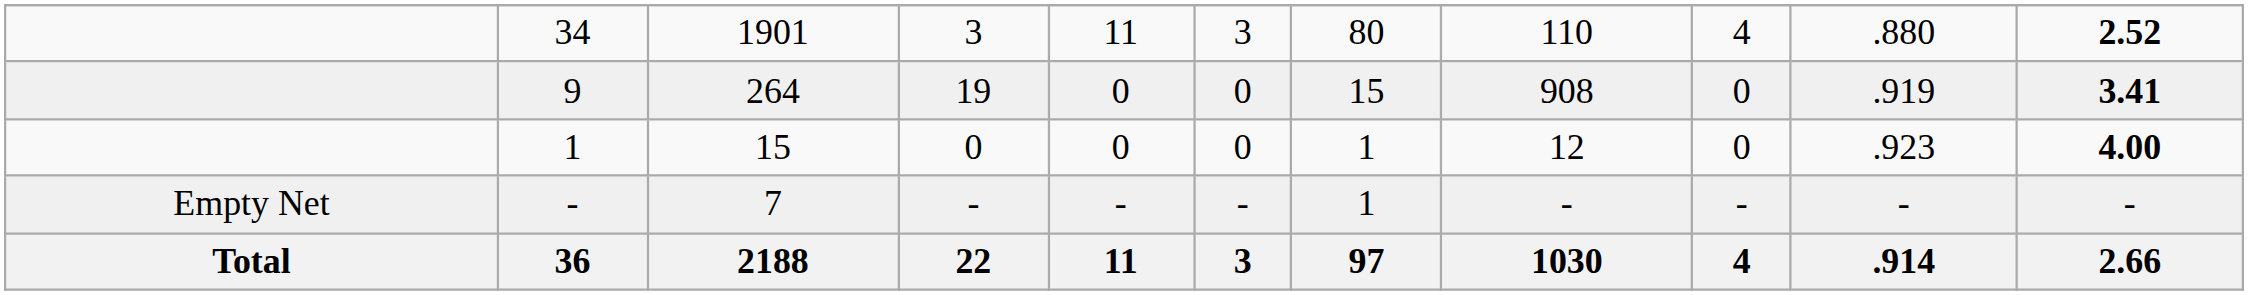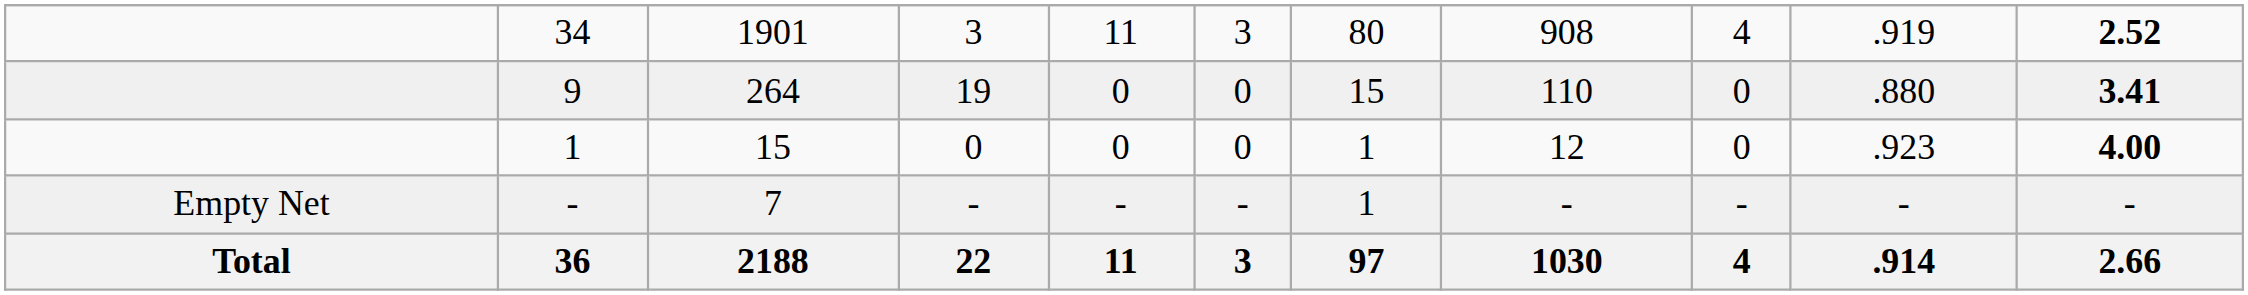 <table class="wikitable sortable" width ="1000">
 <tr align="center">
 </tr>
 <tr align="center">
 <td></td>
 <td>34</td>
 <td>1901</td>
 <td>3</td>
 <td>11</td>
 <td>3</td>
 <td>80</td>
-<td>110</td>
+<td>908</td>
 <td>4</td>
-<td>.880</td>
+<td>.919</td>
 <td><strong>2.52</strong></td>
 </tr>
 <tr align="center" bgcolor="#f0f0f0">
 <td></td>
 <td>9</td>
 <td>264</td>
 <td>19</td>
 <td>0</td>
 <td>0</td>
 <td>15</td>
-<td>908</td>
+<td>110</td>
 <td>0</td>
-<td>.919</td>
+<td>.880</td>
 <td><strong>3.41</strong></td>
 </tr>
 <tr align="center" bgcolor="">
 <td></td>
 <td>1</td>
 <td>15</td>
 <td>0</td>
 <td>0</td>
 <td>0</td>
 <td>1</td>
 <td>12</td>
 <td>0</td>
 <td>.923</td>
 <td><strong>4.00</strong></td>
 </tr>
 <tr align="center" bgcolor="#f0f0f0">
 <td>Empty Net</td>
 <td>-</td>
 <td>7</td>
 <td>-</td>
 <td>-</td>
 <td>-</td>
 <td>1</td>
 <td>-</td>
 <td>-</td>
 <td>-</td>
 <td>-</td>
 </tr>
 <tr>
 <th>Total</th>
 <th>36</th>
 <th>2188</th>
 <th>22</th>
 <th>11</th>
 <th>3</th>
 <th>97</th>
 <th>1030</th>
 <th>4</th>
 <th>.914</th>
 <th>2.66</th>
 </tr>
 </table>
